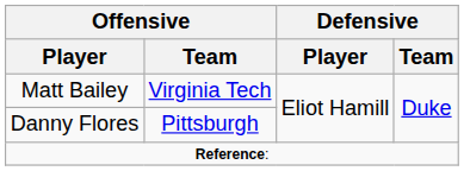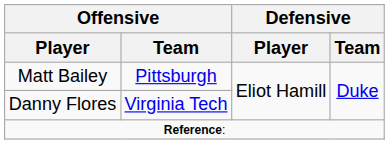 <table class="wikitable" style="text-align: center;">
 <tr>
 <th colspan="2">Offensive</th>
 <th colspan="2">Defensive</th>
 </tr>
 <tr>
 <th>Player</th>
 <th>Team</th>
 <th>Player</th>
 <th>Team</th>
 </tr>
 <tr>
 <td>Matt Bailey</td>
-<td><a href='#'>Virginia Tech</a></td>
+<td><a href='#'>Pittsburgh</a></td>
 <td rowspan=2>Eliot Hamill</td>
 <td rowspan=2><a href='#'>Duke</a></td>
 </tr>
 <tr>
 <td>Danny Flores</td>
-<td><a href='#'>Pittsburgh</a></td>
+<td><a href='#'>Virginia Tech</a></td>
 </tr>
 <tr>
 <td colspan="4"  style="font-size:8pt; text-align:center;"><strong>Reference</strong>:</td>
 </tr>
 </table>
